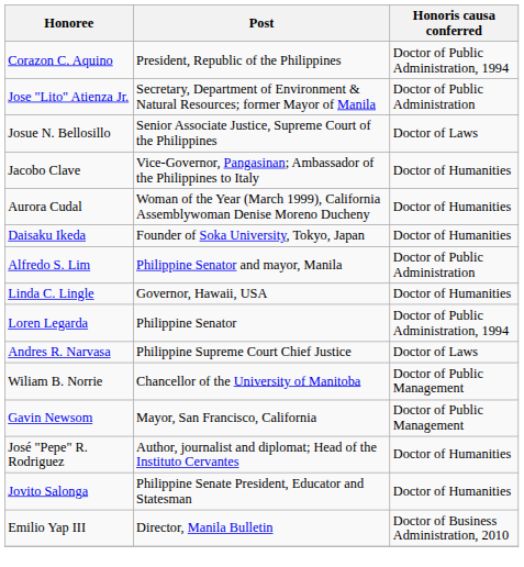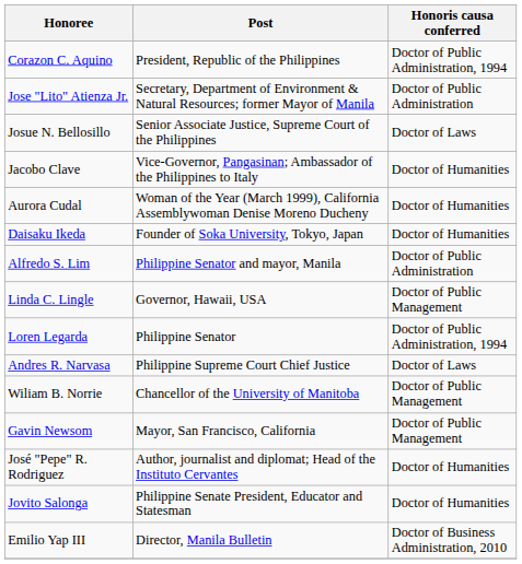 <table class='wikitable'>
 <tr>
 <th width='25%'>Honoree</th>
 <th width='50%'>Post</th>
 <th width='40%'>Honoris causa conferred</th>
 </tr>
 <tr>
 <td><a href='#'>Corazon C. Aquino</a></td>
 <td>President, Republic of the Philippines</td>
 <td>Doctor of Public Administration, 1994</td>
 </tr>
 <tr>
 <td><a href='#'>Jose "Lito" Atienza Jr.</a></td>
 <td>Secretary, Department of Environment & Natural Resources; former Mayor of <a href='#'>Manila</a></td>
 <td>Doctor of Public Administration</td>
 </tr>
 <tr>
 <td>Josue N. Bellosillo</td>
 <td>Senior Associate Justice, Supreme Court of the Philippines</td>
 <td>Doctor of Laws</td>
 </tr>
 <tr>
 <td>Jacobo Clave</td>
 <td>Vice-Governor, <a href='#'>Pangasinan</a>; Ambassador of the Philippines to Italy</td>
 <td>Doctor of Humanities</td>
 </tr>
 <tr>
 <td>Aurora Cudal</td>
 <td>Woman of the Year (March 1999), California Assemblywoman Denise Moreno Ducheny</td>
 <td>Doctor of Humanities</td>
 </tr>
 <tr>
 <td><a href='#'>Daisaku Ikeda</a></td>
 <td>Founder of <a href='#'>Soka University</a>, Tokyo, Japan</td>
 <td>Doctor of Humanities</td>
 </tr>
 <tr>
 <td><a href='#'>Alfredo S. Lim</a></td>
 <td><a href='#'>Philippine Senator</a> and mayor, Manila</td>
 <td>Doctor of Public Administration</td>
 </tr>
 <tr>
 <td><a href='#'>Linda C. Lingle</a></td>
 <td>Governor, Hawaii, USA</td>
-<td>Doctor of Humanities</td>
+<td>Doctor of Public Management</td>
 </tr>
 <tr>
 <td><a href='#'>Loren Legarda</a></td>
 <td>Philippine Senator</td>
 <td>Doctor of Public Administration, 1994</td>
 </tr>
 <tr>
 <td><a href='#'>Andres R. Narvasa</a></td>
 <td>Philippine Supreme Court Chief Justice</td>
 <td>Doctor of Laws</td>
 </tr>
 <tr>
 <td>Wiliam B. Norrie</td>
 <td>Chancellor of the <a href='#'>University of Manitoba</a></td>
 <td>Doctor of Public Management</td>
 </tr>
 <tr>
 <td><a href='#'>Gavin Newsom</a></td>
 <td>Mayor, San Francisco, California</td>
 <td>Doctor of Public Management</td>
 </tr>
 <tr>
 <td>José "Pepe" R. Rodriguez</td>
 <td>Author, journalist and diplomat; Head of the <a href='#'>Instituto Cervantes</a></td>
 <td>Doctor of Humanities</td>
 </tr>
 <tr>
 <td><a href='#'>Jovito Salonga</a></td>
 <td>Philippine Senate President, Educator and Statesman</td>
 <td>Doctor of Humanities</td>
 </tr>
 <tr>
 <td>Emilio Yap III</td>
 <td>Director, <a href='#'>Manila Bulletin</a></td>
 <td>Doctor of Business Administration, 2010</td>
 </tr>
 <tr>
 </tr>
 </table>
